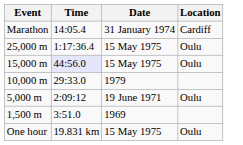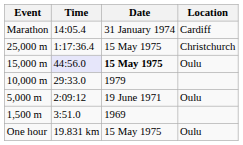 <table class=wikitable>
 <tr>
 <th>Event</th>
 <th>Time</th>
 <th>Date</th>
 <th>Location</th>
 </tr>
 <tr>
 <td>Marathon</td>
 <td>14:05.4</td>
 <td>31 January 1974</td>
 <td>Cardiff</td>
 </tr>
 <tr>
 <td>25,000 m</td>
 <td>1:17:36.4</td>
 <td>15 May 1975</td>
-<td>Oulu</td>
+<td>Christchurch</td>
 </tr>
 <tr>
 <td>15,000 m</td>
 <td style="background: lavender;">44:56.0</td>
-<td>15 May 1975</td>
+<td><strong>15 May 1975</strong></td>
 <td>Oulu</td>
 </tr>
 <tr>
 <td>10,000 m</td>
 <td>29:33.0</td>
 <td>1979</td>
 <td></td>
 </tr>
 <tr>
 <td>5,000 m</td>
 <td>2:09:12</td>
 <td>19 June 1971</td>
 <td>Oulu</td>
 </tr>
 <tr>
 <td>1,500 m</td>
 <td>3:51.0</td>
 <td>1969</td>
 <td></td>
 </tr>
 <tr>
 <td>One hour</td>
 <td>19.831 km</td>
 <td>15 May 1975</td>
 <td>Oulu</td>
 </tr>
 </table>
